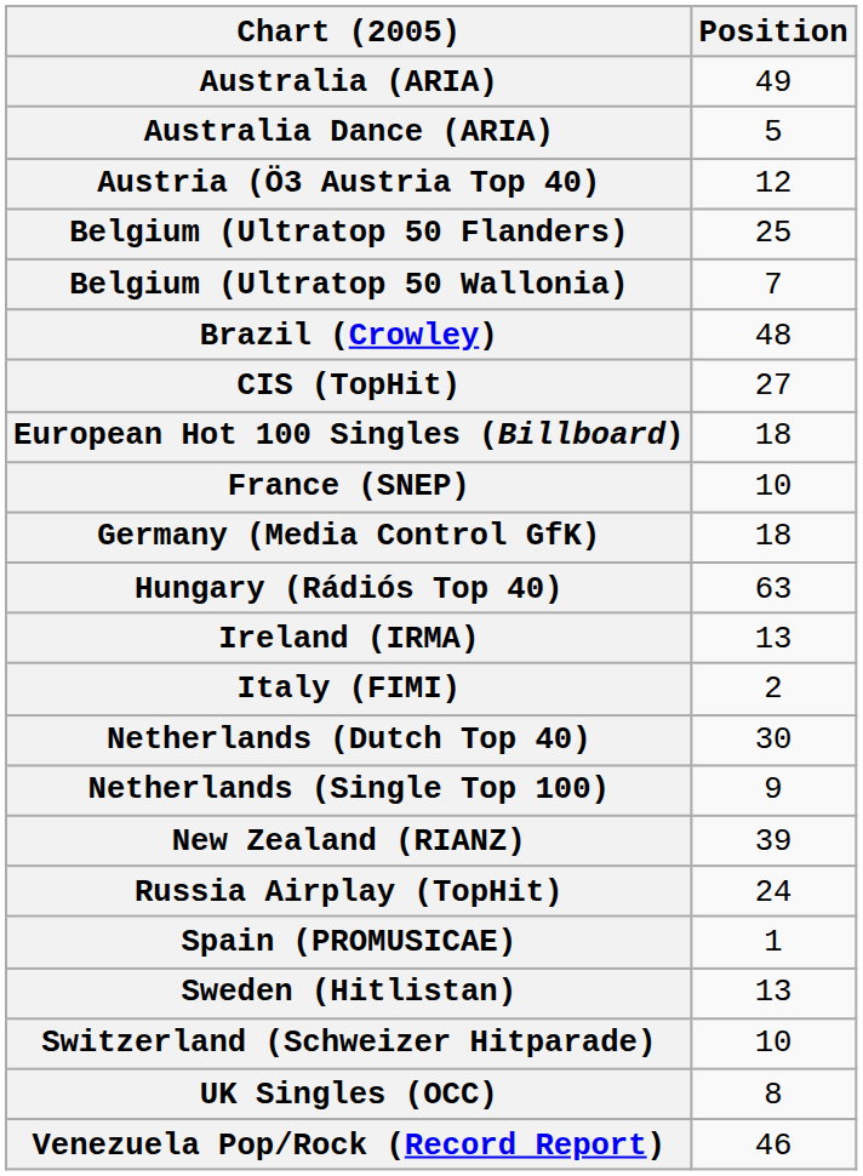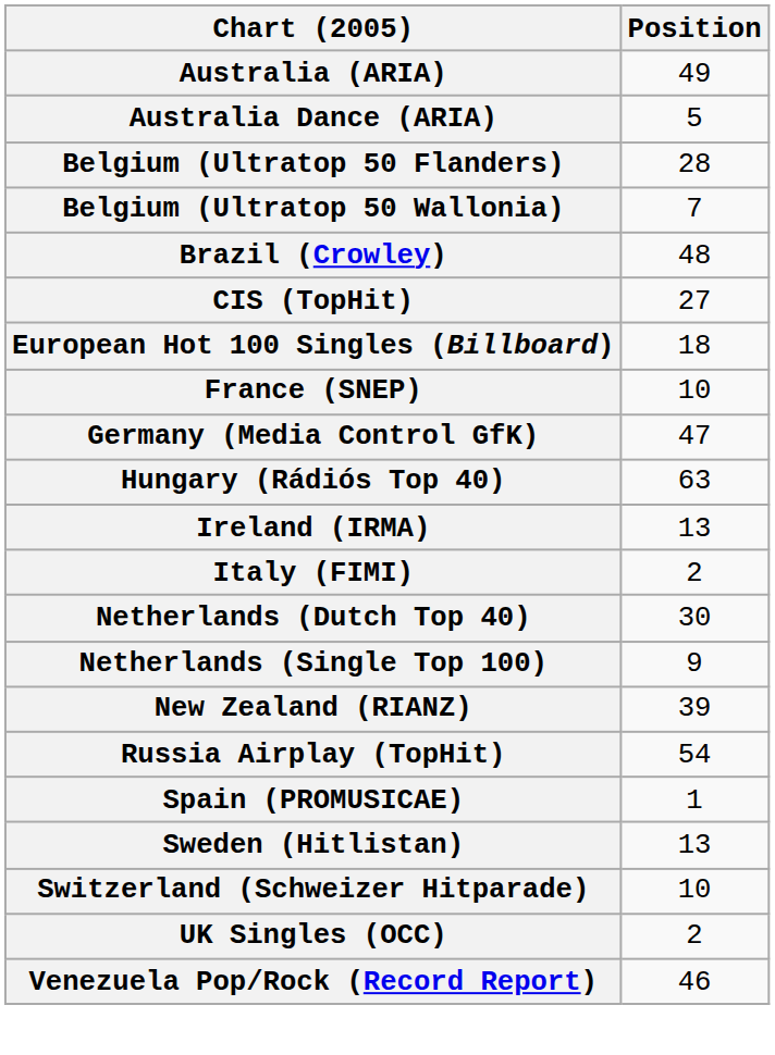 <table class="wikitable sortable plainrowheaders" style="text-align:center">
 <tr>
 <th>Chart (2005)</th>
 <th>Position</th>
 </tr>
 <tr>
 <th scope="row">Australia (ARIA)</th>
 <td>49</td>
 </tr>
 <tr>
 <th scope="row">Australia Dance (ARIA)</th>
 <td>5</td>
 </tr>
 <tr>
-<th scope="row">Austria (Ö3 Austria Top 40)</th>
-<td>12</td>
-</tr>
-<tr>
 <th scope="row">Belgium (Ultratop 50 Flanders)</th>
-<td>25</td>
+<td>28</td>
 </tr>
 <tr>
 <th scope="row">Belgium (Ultratop 50 Wallonia)</th>
 <td>7</td>
 </tr>
 <tr>
 <th scope="row">Brazil (<a href='#'>Crowley</a>)</th>
 <td>48</td>
 </tr>
 <tr>
 <th scope="row">CIS (TopHit)</th>
 <td>27</td>
 </tr>
 <tr>
 <th scope="row">European Hot 100 Singles (<em>Billboard</em>)</th>
 <td>18</td>
 </tr>
 <tr>
 <th scope="row">France (SNEP)</th>
 <td>10</td>
 </tr>
 <tr>
 <th scope="row">Germany (Media Control GfK)</th>
-<td>18</td>
+<td>47</td>
 </tr>
 <tr>
 <th scope="row">Hungary (Rádiós Top 40)</th>
 <td>63</td>
 </tr>
 <tr>
 <th scope="row">Ireland (IRMA)</th>
 <td>13</td>
 </tr>
 <tr>
 <th scope="row">Italy (FIMI)</th>
 <td>2</td>
 </tr>
 <tr>
 <th scope="row">Netherlands (Dutch Top 40)</th>
 <td>30</td>
 </tr>
 <tr>
 <th scope="row">Netherlands (Single Top 100)</th>
 <td>9</td>
 </tr>
 <tr>
 <th scope="row">New Zealand (RIANZ)</th>
 <td>39</td>
 </tr>
 <tr>
 <th scope="row">Russia Airplay (TopHit)</th>
-<td>24</td>
+<td>54</td>
 </tr>
 <tr>
 <th scope="row">Spain (PROMUSICAE)</th>
 <td>1</td>
 </tr>
 <tr>
 <th scope="row">Sweden (Hitlistan)</th>
 <td>13</td>
 </tr>
 <tr>
 <th scope="row">Switzerland (Schweizer Hitparade)</th>
 <td>10</td>
 </tr>
 <tr>
 <th scope="row">UK Singles (OCC)</th>
-<td>8</td>
+<td>2</td>
 </tr>
 <tr>
 <th scope="row">Venezuela Pop/Rock (<a href='#'>Record Report</a>)</th>
 <td>46</td>
 </tr>
 </table>
